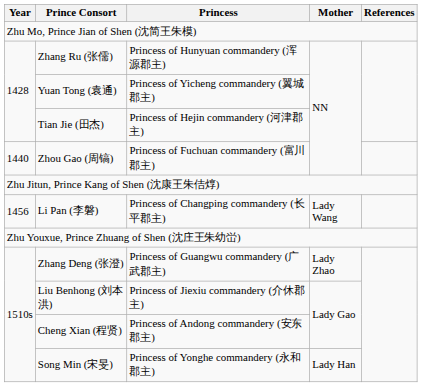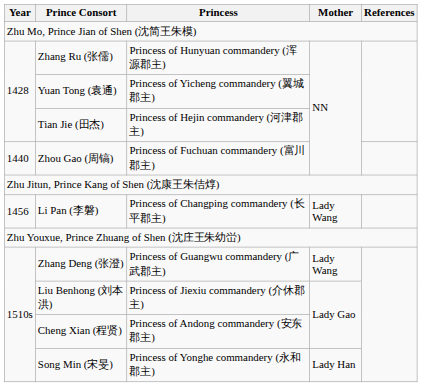 <table class="wikitable">
 <tr>
 <th>Year</th>
 <th>Prince Consort</th>
 <th>Princess</th>
 <th>Mother</th>
 <th>References</th>
 </tr>
 <tr>
 <td colspan="5">Zhu Mo, Prince Jian of Shen (沈简王朱模)</td>
 </tr>
 <tr>
 <td rowspan="3">1428</td>
 <td>Zhang Ru (张儒)</td>
 <td>Princess of Hunyuan commandery (浑源郡主)</td>
 <td rowspan="4">NN</td>
 <td rowspan="3"></td>
 </tr>
 <tr>
 <td>Yuan Tong (袁通)</td>
 <td>Princess of Yicheng commandery (翼城郡主)</td>
 </tr>
 <tr>
 <td>Tian Jie (田杰)</td>
 <td>Princess of Hejin commandery (河津郡主)</td>
 </tr>
 <tr>
 <td>1440</td>
 <td>Zhou Gao (周镐)</td>
 <td>Princess of Fuchuan commandery (富川郡主)</td>
 <td></td>
 </tr>
 <tr>
 <td colspan="5">Zhu Jitun, Prince Kang of Shen (沈康王朱佶焞)</td>
 </tr>
 <tr>
 <td>1456</td>
 <td>Li Pan (李磐)</td>
 <td>Princess of Changping commandery (长平郡主)</td>
 <td>Lady Wang</td>
 <td></td>
 </tr>
 <tr>
 <td colspan="5">Zhu Youxue, Prince Zhuang of Shen (沈庄王朱幼峃)</td>
 </tr>
 <tr>
 <td rowspan="4">1510s</td>
 <td>Zhang Deng (张澄)</td>
 <td>Princess of Guangwu commandery (广武郡主)</td>
-<td>Lady Zhao</td>
+<td>Lady Wang</td>
 <td rowspan="4"></td>
 </tr>
 <tr>
 <td>Liu Benhong (刘本洪)</td>
 <td>Princess of Jiexiu commandery (介休郡主)</td>
 <td rowspan="2">Lady Gao</td>
 </tr>
 <tr>
 <td>Cheng Xian (程贤)</td>
 <td>Princess of Andong commandery (安东郡主)</td>
 </tr>
 <tr>
 <td>Song Min (宋旻)</td>
 <td>Princess of Yonghe commandery (永和郡主)</td>
 <td>Lady Han</td>
 </tr>
 </table>
